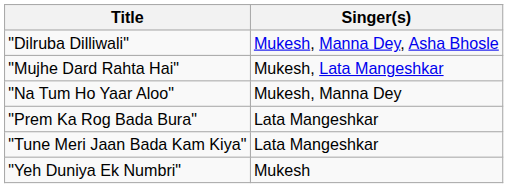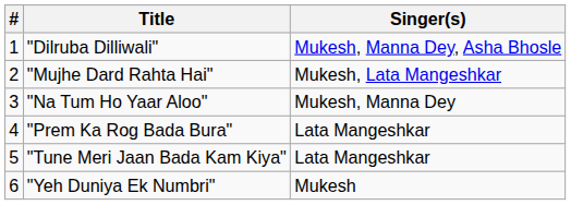 <table class="wikitable" style="font-size:95%;">
 <tr>
+<th>#</th>
 <th>Title</th>
 <th>Singer(s)</th>
 </tr>
 <tr>
+<td>1</td>
 <td>"Dilruba Dilliwali"</td>
 <td><a href='#'>Mukesh</a>, <a href='#'>Manna Dey</a>, <a href='#'>Asha Bhosle</a></td>
 </tr>
 <tr>
+<td>2</td>
 <td>"Mujhe Dard Rahta Hai"</td>
 <td>Mukesh, <a href='#'>Lata Mangeshkar</a></td>
 </tr>
 <tr>
+<td>3</td>
 <td>"Na Tum Ho Yaar Aloo"</td>
 <td>Mukesh, Manna Dey</td>
 </tr>
 <tr>
+<td>4</td>
 <td>"Prem Ka Rog Bada Bura"</td>
 <td>Lata Mangeshkar</td>
 </tr>
 <tr>
+<td>5</td>
 <td>"Tune Meri Jaan Bada Kam Kiya"</td>
 <td>Lata Mangeshkar</td>
 </tr>
 <tr>
+<td>6</td>
 <td>"Yeh Duniya Ek Numbri"</td>
 <td>Mukesh</td>
 </tr>
 </table>
